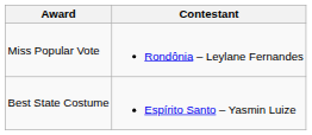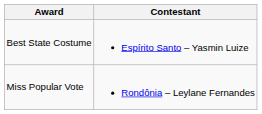 <table class="wikitable" style="font-size: 95%;">
 <tr>
 <th>Award</th>
 <th>Contestant</th>
 </tr>
 <tr>
+<td>Best State Costume</td>
+<td><br><ul><li><a href='#'>Espírito Santo</a> – Yasmin Luize</li></ul></td>
+</tr>
+<tr>
 <td>Miss Popular Vote</td>
 <td><br><ul><li><a href='#'>Rondônia</a> – Leylane Fernandes</li></ul></td>
 </tr>
-<tr>
-<td>Best State Costume</td>
-<td><br><ul><li><a href='#'>Espírito Santo</a> – Yasmin Luize</li></ul></td>
-</tr>
 </table>
